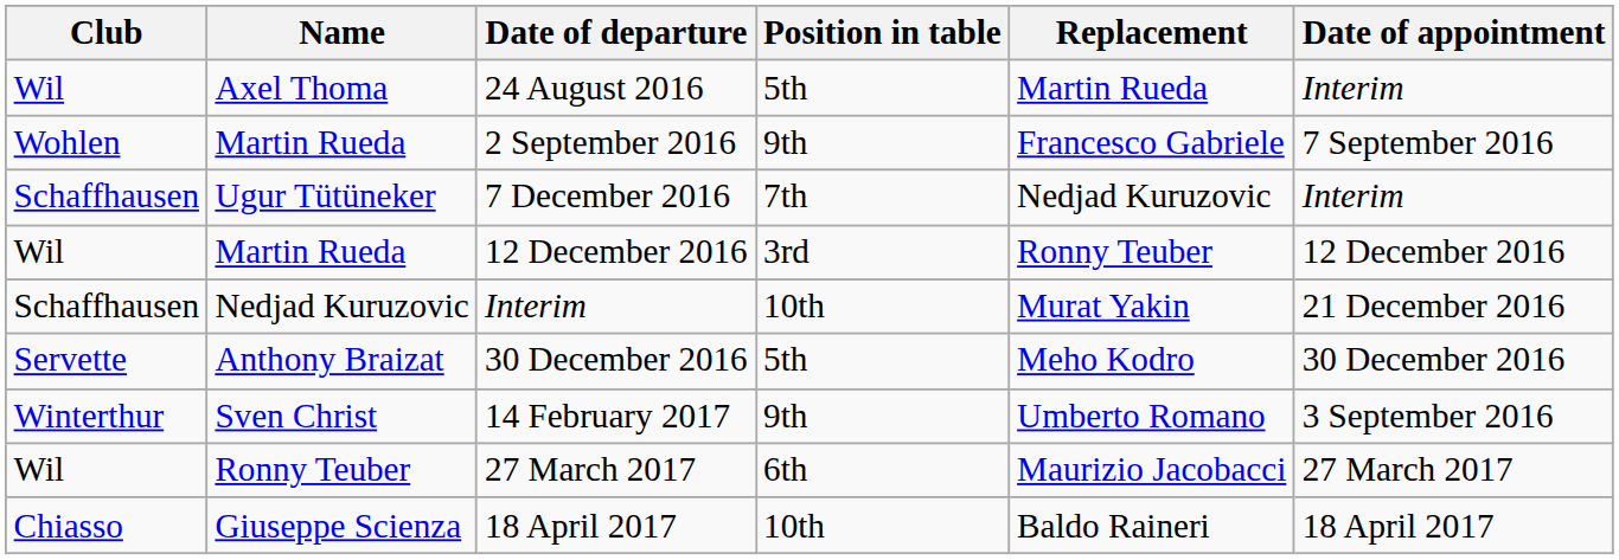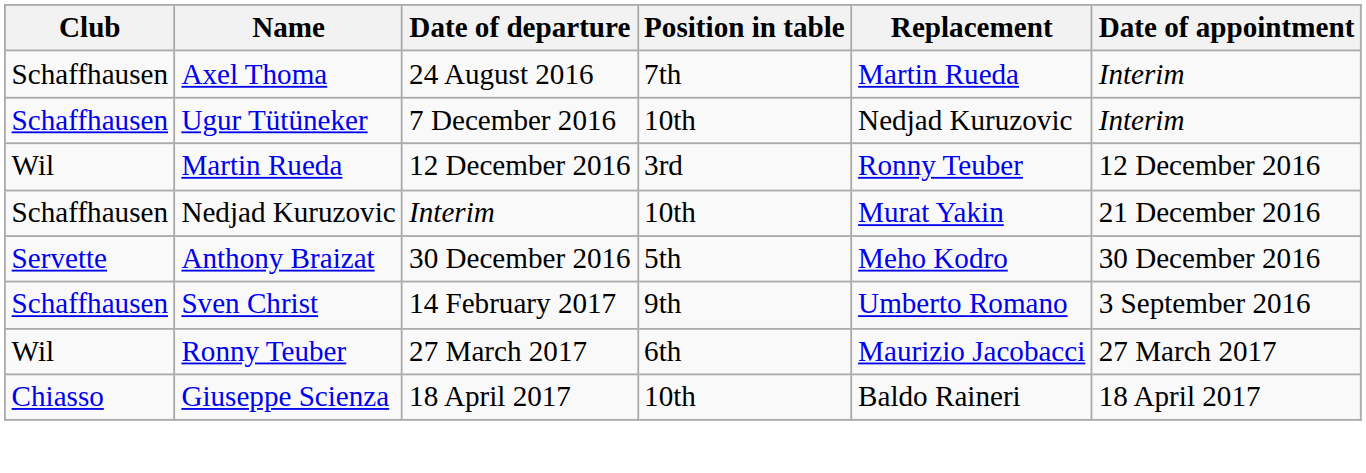 <table class="wikitable">
 <tr>
 <th>Club</th>
 <th>Name</th>
 <th>Date of departure</th>
 <th>Position in table</th>
 <th>Replacement</th>
 <th>Date of appointment</th>
 </tr>
 <tr>
-<td><a href='#'>Wil</a></td>
+<td>Schaffhausen</td>
 <td> <a href='#'>Axel Thoma</a></td>
 <td>24 August 2016</td>
-<td>5th</td>
+<td>7th</td>
 <td> <a href='#'>Martin Rueda</a></td>
 <td><em>Interim</em></td>
-</tr>
-<tr>
-<td><a href='#'>Wohlen</a></td>
-<td> <a href='#'>Martin Rueda</a></td>
-<td>2 September 2016</td>
-<td>9th</td>
-<td> <a href='#'>Francesco Gabriele</a></td>
-<td>7 September 2016</td>
 </tr>
 <tr>
 <td><a href='#'>Schaffhausen</a></td>
 <td> <a href='#'>Ugur Tütüneker</a></td>
 <td>7 December 2016</td>
-<td>7th</td>
+<td>10th</td>
 <td> Nedjad Kuruzovic</td>
 <td><em>Interim</em></td>
 </tr>
 <tr>
 <td>Wil</td>
 <td> <a href='#'>Martin Rueda</a></td>
 <td>12 December 2016</td>
 <td>3rd</td>
 <td> <a href='#'>Ronny Teuber</a></td>
 <td>12 December 2016</td>
 </tr>
 <tr>
 <td>Schaffhausen</td>
 <td> Nedjad Kuruzovic</td>
 <td><em>Interim</em></td>
 <td>10th</td>
 <td> <a href='#'>Murat Yakin</a></td>
 <td>21 December 2016</td>
 </tr>
 <tr>
 <td><a href='#'>Servette</a></td>
 <td> <a href='#'>Anthony Braizat</a></td>
 <td>30 December 2016</td>
 <td>5th</td>
 <td> <a href='#'>Meho Kodro</a></td>
 <td>30 December 2016</td>
 </tr>
 <tr>
-<td><a href='#'>Winterthur</a></td>
+<td><a href='#'>Schaffhausen</a></td>
 <td> <a href='#'>Sven Christ</a></td>
 <td>14 February 2017</td>
 <td>9th</td>
 <td> <a href='#'>Umberto Romano</a></td>
 <td>3 September 2016</td>
 </tr>
 <tr>
 <td>Wil</td>
 <td> <a href='#'>Ronny Teuber</a></td>
 <td>27 March 2017</td>
 <td>6th</td>
 <td> <a href='#'>Maurizio Jacobacci</a></td>
 <td>27 March 2017</td>
 </tr>
 <tr>
 <td><a href='#'>Chiasso</a></td>
 <td> <a href='#'>Giuseppe Scienza</a></td>
 <td>18 April 2017</td>
 <td>10th</td>
 <td> Baldo Raineri</td>
 <td>18 April 2017</td>
 </tr>
 </table>
